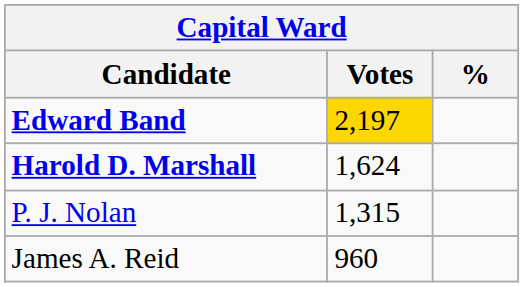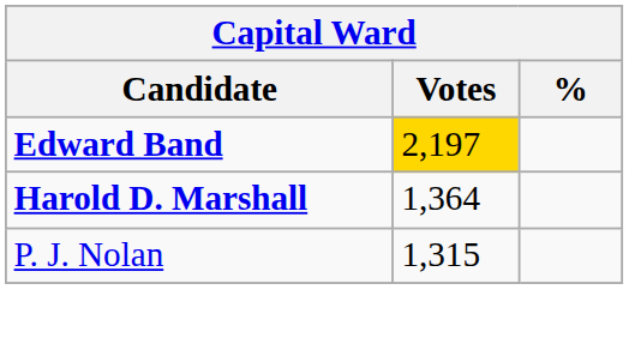 <table class="wikitable">
 <tr>
 <th colspan="3"><a href='#'>Capital Ward</a></th>
 </tr>
 <tr>
 <th style="width: 170px">Candidate</th>
 <th style="width: 50px">Votes</th>
 <th style="width: 40px">%</th>
 </tr>
 <tr>
 <td><strong><a href='#'>Edward Band</a></strong></td>
 <td style="background: gold;">2,197</td>
 <td></td>
 </tr>
 <tr>
 <td><strong><a href='#'>Harold D. Marshall</a></strong></td>
-<td>1,624</td>
+<td>1,364</td>
 <td></td>
 </tr>
 <tr>
 <td><a href='#'>P. J. Nolan</a></td>
 <td>1,315</td>
 <td></td>
 </tr>
-<tr>
-<td>James A. Reid</td>
-<td>960</td>
-<td></td>
-</tr>
 </table>
